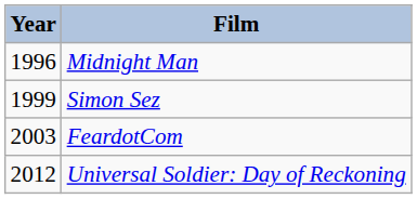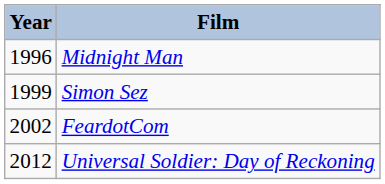 <table class="wikitable" style="font-size:95%;">
 <tr>
 <th style="background:#B0C4DE;">Year</th>
 <th style="background:#B0C4DE;">Film</th>
 </tr>
 <tr>
 <td>1996</td>
 <td><em><a href='#'>Midnight Man</a></em></td>
 </tr>
 <tr>
 <td>1999</td>
 <td><em><a href='#'>Simon Sez</a></em></td>
 </tr>
 <tr>
-<td>2003</td>
+<td>2002</td>
 <td><em><a href='#'>FeardotCom</a></em></td>
 </tr>
 <tr>
 <td>2012</td>
 <td><em><a href='#'>Universal Soldier: Day of Reckoning</a></em></td>
 </tr>
 </table>
